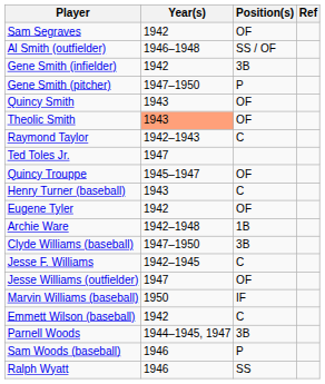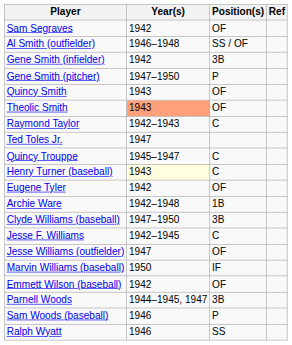 <table class="wikitable">
 <tr>
 <th>Player</th>
 <th>Year(s)</th>
 <th>Position(s)</th>
 <th>Ref</th>
 </tr>
 <tr>
 <td><a href='#'>Sam Segraves</a></td>
 <td>1942</td>
 <td>OF</td>
 <td></td>
 </tr>
 <tr>
 <td><a href='#'>Al Smith (outfielder)</a></td>
 <td>1946–1948</td>
 <td>SS / OF</td>
 <td></td>
 </tr>
 <tr>
 <td><a href='#'>Gene Smith (infielder)</a></td>
 <td>1942</td>
 <td>3B</td>
 <td></td>
 </tr>
 <tr>
 <td><a href='#'>Gene Smith (pitcher)</a></td>
 <td>1947–1950</td>
 <td>P</td>
 <td></td>
 </tr>
 <tr>
 <td><a href='#'>Quincy Smith</a></td>
 <td>1943</td>
 <td>OF</td>
 <td></td>
 </tr>
 <tr>
 <td><a href='#'>Theolic Smith</a></td>
 <td style="background: lightsalmon;">1943</td>
 <td>OF</td>
 <td></td>
 </tr>
 <tr>
 <td><a href='#'>Raymond Taylor</a></td>
 <td>1942–1943</td>
 <td>C</td>
 <td></td>
 </tr>
 <tr>
 <td><a href='#'>Ted Toles Jr.</a></td>
 <td>1947</td>
 <td></td>
 <td></td>
 </tr>
 <tr>
 <td><a href='#'>Quincy Trouppe</a></td>
 <td>1945–1947</td>
-<td>OF</td>
+<td>C</td>
 <td></td>
 </tr>
 <tr>
 <td><a href='#'>Henry Turner (baseball)</a></td>
-<td>1943</td>
+<td style="background: lightyellow;">1943</td>
 <td>C</td>
 <td></td>
 </tr>
 <tr>
 <td><a href='#'>Eugene Tyler</a></td>
 <td>1942</td>
 <td>OF</td>
 <td></td>
 </tr>
 <tr>
 <td><a href='#'>Archie Ware</a></td>
 <td>1942–1948</td>
 <td>1B</td>
 <td></td>
 </tr>
 <tr>
 <td><a href='#'>Clyde Williams (baseball)</a></td>
 <td>1947–1950</td>
 <td>3B</td>
 <td></td>
 </tr>
 <tr>
 <td><a href='#'>Jesse F. Williams</a></td>
 <td>1942–1945</td>
 <td>C</td>
 <td></td>
 </tr>
 <tr>
 <td><a href='#'>Jesse Williams (outfielder)</a></td>
 <td>1947</td>
 <td>OF</td>
 <td></td>
 </tr>
 <tr>
 <td><a href='#'>Marvin Williams (baseball)</a></td>
 <td>1950</td>
 <td>IF</td>
 <td></td>
 </tr>
 <tr>
 <td><a href='#'>Emmett Wilson (baseball)</a></td>
 <td>1942</td>
-<td>C</td>
+<td>OF</td>
 <td></td>
 </tr>
 <tr>
 <td><a href='#'>Parnell Woods</a></td>
 <td>1944–1945, 1947</td>
 <td>3B</td>
 <td></td>
 </tr>
 <tr>
 <td><a href='#'>Sam Woods (baseball)</a></td>
 <td>1946</td>
 <td>P</td>
 <td></td>
 </tr>
 <tr>
 <td><a href='#'>Ralph Wyatt</a></td>
 <td>1946</td>
 <td>SS</td>
 <td></td>
 </tr>
 </table>
